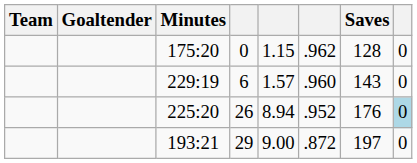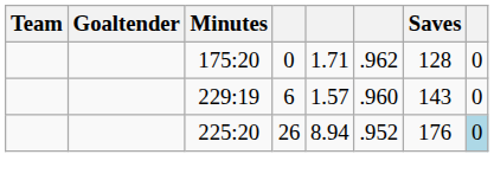 <table class="wikitable sortable" style="font-size: 95%;text-align: center;">
 <tr>
 <th>Team</th>
 <th>Goaltender</th>
 <th>Minutes</th>
 <th></th>
 <th></th>
 <th></th>
 <th>Saves</th>
 <th></th>
 </tr>
 <tr align=center>
 <td align=left></td>
 <td align=left></td>
 <td>175:20</td>
 <td>0</td>
-<td>1.15</td>
+<td>1.71</td>
 <td>.962</td>
 <td>128</td>
 <td>0</td>
 </tr>
 <tr align=center>
 <td align=left></td>
 <td align=left></td>
 <td>229:19</td>
 <td>6</td>
 <td>1.57</td>
 <td>.960</td>
 <td>143</td>
 <td>0</td>
 </tr>
 <tr align=center>
 <td align=left></td>
 <td align=left></td>
 <td>225:20</td>
 <td>26</td>
 <td>8.94</td>
 <td>.952</td>
 <td>176</td>
 <td style="background: lightblue;">0</td>
 </tr>
-<tr align=center>
-<td align=left></td>
-<td align=left></td>
-<td>193:21</td>
-<td>29</td>
-<td>9.00</td>
-<td>.872</td>
-<td>197</td>
-<td>0</td>
-</tr>
 </table>
